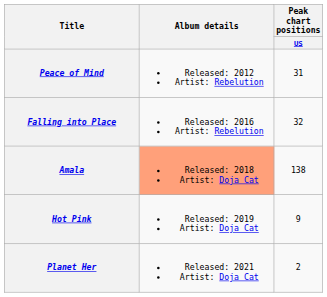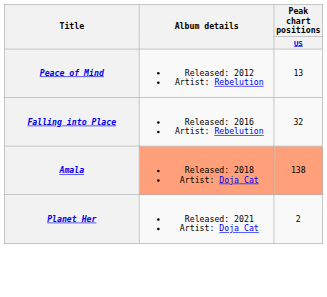 <table class="wikitable plainrowheaders" border="1" style="text-align:center;">
 <tr>
 <th rowspan="2" scope="col" style="width:16em;">Title</th>
 <th rowspan="2" scope="col" style="width:16em;">Album details</th>
 <th scope="col">Peak chart positions</th>
 </tr>
 <tr>
 <th scope="col" style="width:2em;font-size:90%;"><a href='#'>US</a><br></th>
 </tr>
 <tr>
 <th scope="row"><em><a href='#'>Peace of Mind</a></em></th>
 <td><br><ul><li>Released: 2012</li><li>Artist: <a href='#'>Rebelution</a></li></ul></td>
-<td>31</td>
+<td>13</td>
 </tr>
 <tr>
 <th scope="row"><em><a href='#'>Falling into Place</a></em></th>
 <td><br><ul><li>Released: 2016</li><li>Artist: <a href='#'>Rebelution</a></li></ul></td>
 <td>32</td>
 </tr>
 <tr>
 <th scope="row"><em><a href='#'>Amala</a></em></th>
 <td style="background: lightsalmon;"><br><ul><li>Released: 2018</li><li>Artist: <a href='#'>Doja Cat</a></li></ul></td>
-<td>138</td>
-</tr>
-<tr>
-<th scope="row"><em><a href='#'>Hot Pink</a></em></th>
-<td><br><ul><li>Released: 2019</li><li>Artist: <a href='#'>Doja Cat</a></li></ul></td>
-<td>9</td>
+<td style="background: lightsalmon;">138</td>
 </tr>
 <tr>
 <th scope="row"><em><a href='#'>Planet Her</a></em></th>
 <td><br><ul><li>Released: 2021</li><li>Artist: <a href='#'>Doja Cat</a></li></ul></td>
 <td>2</td>
 </tr>
 </table>
